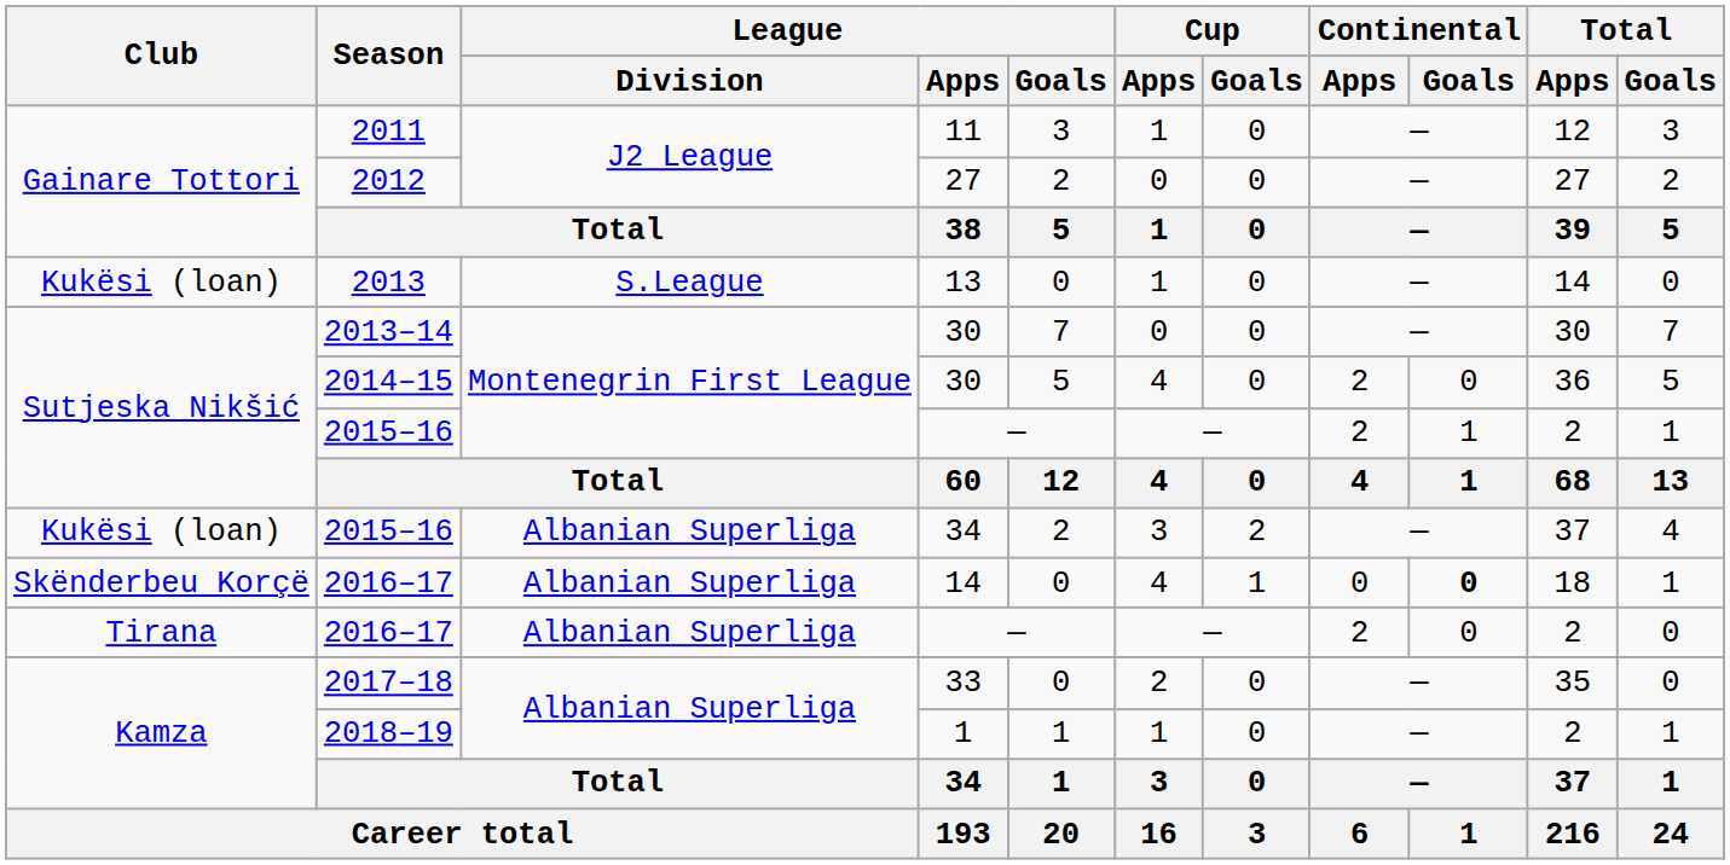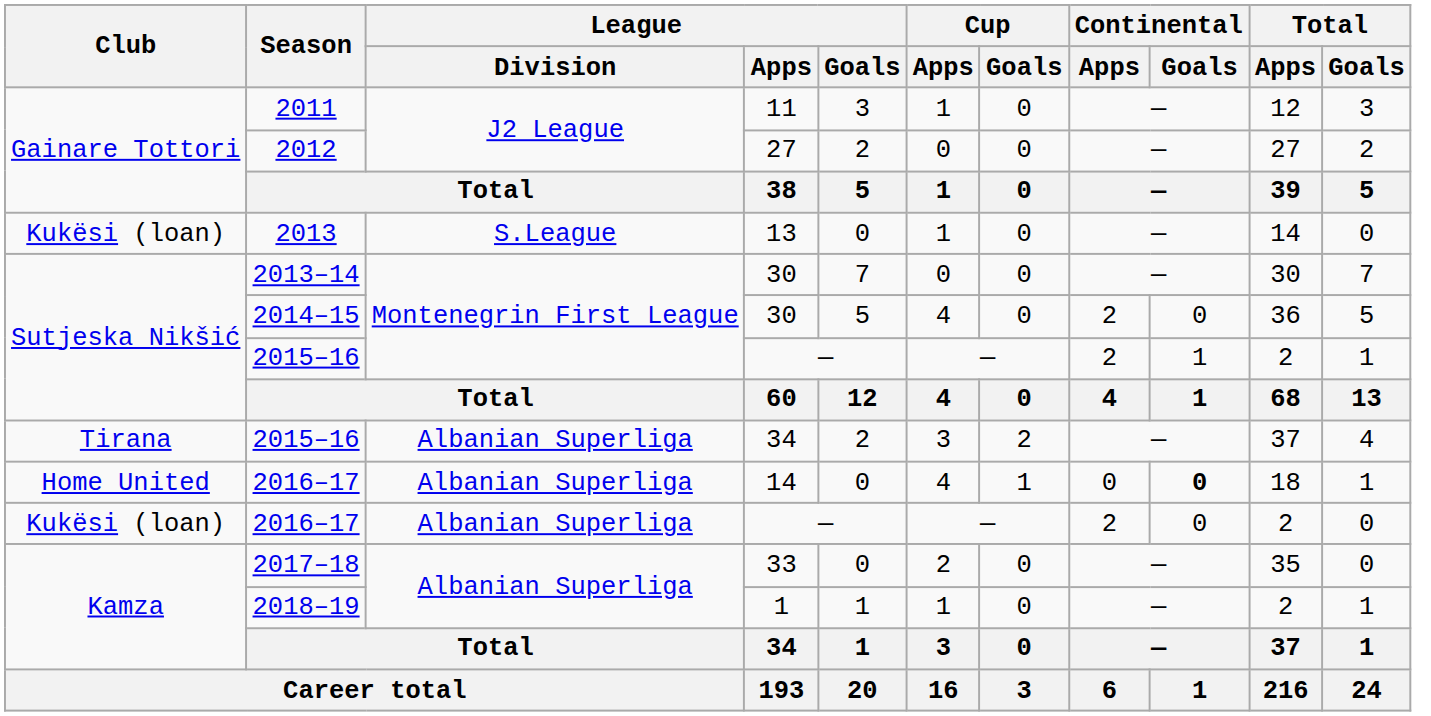 <table class="wikitable" style="text-align: center;">
 <tr>
 <th rowspan="2">Club</th>
 <th rowspan="2">Season</th>
 <th colspan="3">League</th>
 <th colspan="2">Cup</th>
 <th colspan="2">Continental</th>
 <th colspan="2">Total</th>
 </tr>
 <tr>
 <th>Division</th>
 <th>Apps</th>
 <th>Goals</th>
 <th>Apps</th>
 <th>Goals</th>
 <th>Apps</th>
 <th>Goals</th>
 <th>Apps</th>
 <th>Goals</th>
 </tr>
 <tr>
 <td rowspan="3"><a href='#'>Gainare Tottori</a></td>
 <td><a href='#'>2011</a></td>
 <td rowspan="2"><a href='#'>J2 League</a></td>
 <td>11</td>
 <td>3</td>
 <td>1</td>
 <td>0</td>
 <td colspan="2">—</td>
 <td>12</td>
 <td>3</td>
 </tr>
 <tr>
 <td><a href='#'>2012</a></td>
 <td>27</td>
 <td>2</td>
 <td>0</td>
 <td>0</td>
 <td colspan="2">—</td>
 <td>27</td>
 <td>2</td>
 </tr>
 <tr>
 <th colspan="2">Total</th>
 <th>38</th>
 <th>5</th>
 <th>1</th>
 <th>0</th>
 <th colspan="2">—</th>
 <th>39</th>
 <th>5</th>
 </tr>
 <tr>
 <td rowspan="1"><a href='#'>Kukësi</a> (loan)</td>
 <td><a href='#'>2013</a></td>
 <td rowspan="1"><a href='#'>S.League</a></td>
 <td>13</td>
 <td>0</td>
 <td>1</td>
 <td>0</td>
 <td colspan="2">—</td>
 <td>14</td>
 <td>0</td>
 </tr>
 <tr>
 <td rowspan="4"><a href='#'>Sutjeska Nikšić</a></td>
 <td><a href='#'>2013–14</a></td>
 <td rowspan="3"><a href='#'>Montenegrin First League</a></td>
 <td>30</td>
 <td>7</td>
 <td>0</td>
 <td>0</td>
 <td colspan="2">—</td>
 <td>30</td>
 <td>7</td>
 </tr>
 <tr>
 <td><a href='#'>2014–15</a></td>
 <td>30</td>
 <td>5</td>
 <td>4</td>
 <td>0</td>
 <td>2</td>
 <td>0</td>
 <td>36</td>
 <td>5</td>
 </tr>
 <tr>
 <td><a href='#'>2015–16</a></td>
 <td colspan="2">—</td>
 <td colspan="2">—</td>
 <td>2</td>
 <td>1</td>
 <td>2</td>
 <td>1</td>
 </tr>
 <tr>
 <th colspan="2">Total</th>
 <th>60</th>
 <th>12</th>
 <th>4</th>
 <th>0</th>
 <th>4</th>
 <th>1</th>
 <th>68</th>
 <th>13</th>
 </tr>
 <tr>
-<td rowspan="1"><a href='#'>Kukësi</a> (loan)</td>
+<td rowspan="1"><a href='#'>Tirana</a></td>
 <td><a href='#'>2015–16</a></td>
 <td rowspan="1"><a href='#'>Albanian Superliga</a></td>
 <td>34</td>
 <td>2</td>
 <td>3</td>
 <td>2</td>
 <td colspan="2">—</td>
 <td>37</td>
 <td>4</td>
 </tr>
 <tr>
-<td rowspan="1"><a href='#'>Skënderbeu Korçë</a></td>
+<td rowspan="1"><a href='#'>Home United</a></td>
 <td><a href='#'>2016–17</a></td>
 <td rowspan="1"><a href='#'>Albanian Superliga</a></td>
 <td>14</td>
 <td>0</td>
 <td>4</td>
 <td>1</td>
 <td>0</td>
 <td><strong>0</strong></td>
 <td>18</td>
 <td>1</td>
 </tr>
 <tr>
-<td rowspan="1"><a href='#'>Tirana</a></td>
+<td rowspan="1"><a href='#'>Kukësi</a> (loan)</td>
 <td><a href='#'>2016–17</a></td>
 <td rowspan="1"><a href='#'>Albanian Superliga</a></td>
 <td colspan="2">—</td>
 <td colspan="2">—</td>
 <td>2</td>
 <td>0</td>
 <td>2</td>
 <td>0</td>
 </tr>
 <tr>
 <td rowspan="3"><a href='#'>Kamza</a></td>
 <td><a href='#'>2017–18</a></td>
 <td rowspan="2"><a href='#'>Albanian Superliga</a></td>
 <td>33</td>
 <td>0</td>
 <td>2</td>
 <td>0</td>
 <td colspan="2">—</td>
 <td>35</td>
 <td>0</td>
 </tr>
 <tr>
 <td><a href='#'>2018–19</a></td>
 <td>1</td>
 <td>1</td>
 <td>1</td>
 <td>0</td>
 <td colspan="2">—</td>
 <td>2</td>
 <td>1</td>
 </tr>
 <tr>
 <th colspan="2">Total</th>
 <th>34</th>
 <th>1</th>
 <th>3</th>
 <th>0</th>
 <th colspan="2">—</th>
 <th>37</th>
 <th>1</th>
 </tr>
 <tr>
 <th colspan="3">Career total</th>
 <th>193</th>
 <th>20</th>
 <th>16</th>
 <th>3</th>
 <th>6</th>
 <th>1</th>
 <th>216</th>
 <th>24</th>
 </tr>
 </table>
